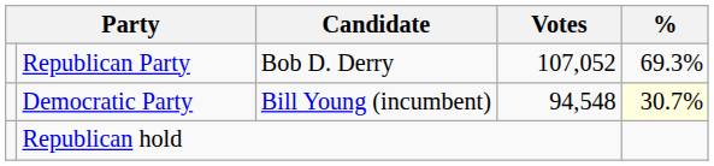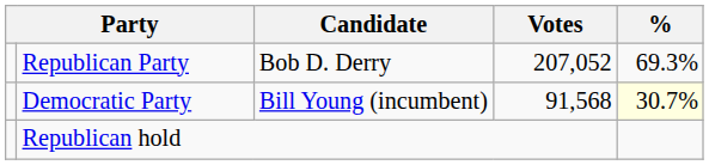 <table class=wikitable>
 <tr>
 <th colspan=2 align=center valign=top>Party</th>
 <th>Candidate</th>
 <th valign=top width=75px>Votes</th>
 <th valign=top width=50px>%</th>
 </tr>
 <tr>
 <td></td>
 <td width=150px><a href='#'>Republican Party</a></td>
 <td>Bob D. Derry</td>
-<td align=right width=75px>107,052</td>
+<td align=right width=75px>207,052</td>
 <td align=right width=50px>69.3%</td>
 </tr>
 <tr>
 <td></td>
 <td><a href='#'>Democratic Party</a></td>
 <td><a href='#'>Bill Young</a> (incumbent)</td>
-<td align=right>94,548</td>
+<td align=right>91,568</td>
 <td align=right style="background: lightyellow;">30.7%</td>
 </tr>
 <tr>
 <td></td>
 <td colspan=3><a href='#'>Republican</a> hold</td>
 </tr>
 </table>
